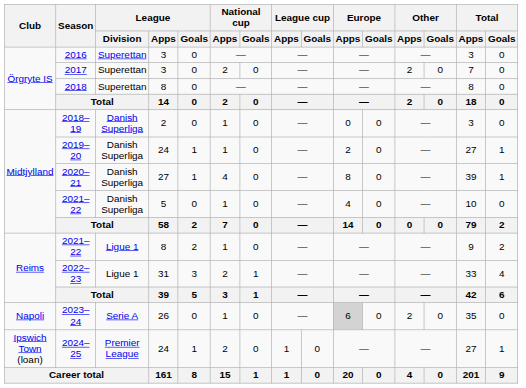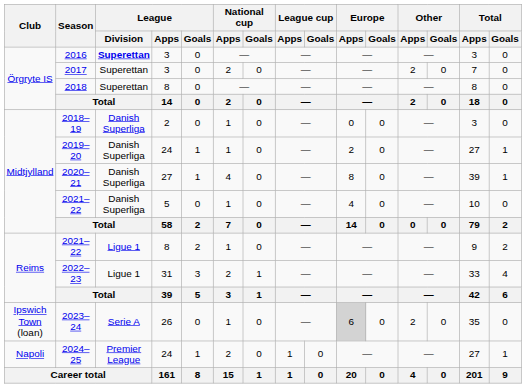 <table class="wikitable" style="text-align: center;">
 <tr>
 <th rowspan="2">Club</th>
 <th rowspan="2">Season</th>
 <th colspan="3">League</th>
 <th colspan="2">National cup</th>
 <th colspan="2">League cup</th>
 <th colspan="2">Europe</th>
 <th colspan="2">Other</th>
 <th colspan="2">Total</th>
 </tr>
 <tr>
 <th>Division</th>
 <th>Apps</th>
 <th>Goals</th>
 <th>Apps</th>
 <th>Goals</th>
 <th>Apps</th>
 <th>Goals</th>
 <th>Apps</th>
 <th>Goals</th>
 <th>Apps</th>
 <th>Goals</th>
 <th>Apps</th>
 <th>Goals</th>
 </tr>
 <tr>
 <td rowspan="4"><a href='#'>Örgryte IS</a></td>
 <td><a href='#'>2016</a></td>
-<td><a href='#'>Superettan</a></td>
+<td><strong><a href='#'>Superettan</a></strong></td>
 <td>3</td>
 <td>0</td>
 <td colspan="2">—</td>
 <td colspan="2">—</td>
 <td colspan="2">—</td>
 <td colspan="2">—</td>
 <td>3</td>
 <td>0</td>
 </tr>
 <tr>
 <td><a href='#'>2017</a></td>
 <td>Superettan</td>
 <td>3</td>
 <td>0</td>
 <td>2</td>
 <td>0</td>
 <td colspan="2">—</td>
 <td colspan="2">—</td>
 <td>2</td>
 <td>0</td>
 <td>7</td>
 <td>0</td>
 </tr>
 <tr>
 <td><a href='#'>2018</a></td>
 <td>Superettan</td>
 <td>8</td>
 <td>0</td>
 <td colspan="2">—</td>
 <td colspan="2">—</td>
 <td colspan="2">—</td>
 <td colspan="2">—</td>
 <td>8</td>
 <td>0</td>
 </tr>
 <tr>
 <th colspan="2">Total</th>
 <th>14</th>
 <th>0</th>
 <th>2</th>
 <th>0</th>
 <th colspan="2">—</th>
 <th colspan="2">—</th>
 <th>2</th>
 <th>0</th>
 <th>18</th>
 <th>0</th>
 </tr>
 <tr>
 <td rowspan="5"><a href='#'>Midtjylland</a></td>
 <td><a href='#'>2018–19</a></td>
 <td><a href='#'>Danish Superliga</a></td>
 <td>2</td>
 <td>0</td>
 <td>1</td>
 <td>0</td>
 <td colspan="2">—</td>
 <td>0</td>
 <td>0</td>
 <td colspan="2">—</td>
 <td>3</td>
 <td>0</td>
 </tr>
 <tr>
 <td><a href='#'>2019–20</a></td>
 <td>Danish Superliga</td>
 <td>24</td>
 <td>1</td>
 <td>1</td>
 <td>0</td>
 <td colspan="2">—</td>
 <td>2</td>
 <td>0</td>
 <td colspan="2">—</td>
 <td>27</td>
 <td>1</td>
 </tr>
 <tr>
 <td><a href='#'>2020–21</a></td>
 <td>Danish Superliga</td>
 <td>27</td>
 <td>1</td>
 <td>4</td>
 <td>0</td>
 <td colspan="2">—</td>
 <td>8</td>
 <td>0</td>
 <td colspan="2">—</td>
 <td>39</td>
 <td>1</td>
 </tr>
 <tr>
 <td><a href='#'>2021–22</a></td>
 <td>Danish Superliga</td>
 <td>5</td>
 <td>0</td>
 <td>1</td>
 <td>0</td>
 <td colspan="2">—</td>
 <td>4</td>
 <td>0</td>
 <td colspan="2">—</td>
 <td>10</td>
 <td>0</td>
 </tr>
 <tr>
 <th colspan="2">Total</th>
 <th>58</th>
 <th>2</th>
 <th>7</th>
 <th>0</th>
 <th colspan="2">—</th>
 <th>14</th>
 <th>0</th>
 <th>0</th>
 <th>0</th>
 <th>79</th>
 <th>2</th>
 </tr>
 <tr>
 <td rowspan="3"><a href='#'>Reims</a></td>
 <td><a href='#'>2021–22</a></td>
 <td><a href='#'>Ligue 1</a></td>
 <td>8</td>
 <td>2</td>
 <td>1</td>
 <td>0</td>
 <td colspan="2">—</td>
 <td colspan="2">—</td>
 <td colspan="2">—</td>
 <td>9</td>
 <td>2</td>
 </tr>
 <tr>
 <td><a href='#'>2022–23</a></td>
 <td>Ligue 1</td>
 <td>31</td>
 <td>3</td>
 <td>2</td>
 <td>1</td>
 <td colspan="2">—</td>
 <td colspan="2">—</td>
 <td colspan="2">—</td>
 <td>33</td>
 <td>4</td>
 </tr>
 <tr>
 <th colspan="2">Total</th>
 <th>39</th>
 <th>5</th>
 <th>3</th>
 <th>1</th>
 <th colspan="2">—</th>
 <th colspan="2">—</th>
 <th colspan="2">—</th>
 <th>42</th>
 <th>6</th>
 </tr>
 <tr>
-<td><a href='#'>Napoli</a></td>
+<td><a href='#'>Ipswich Town</a> (loan)</td>
 <td><a href='#'>2023–24</a></td>
 <td><a href='#'>Serie A</a></td>
 <td>26</td>
 <td>0</td>
 <td>1</td>
 <td>0</td>
 <td colspan="2">—</td>
 <td style="background: lightgrey;">6</td>
 <td>0</td>
 <td>2</td>
 <td>0</td>
 <td>35</td>
 <td>0</td>
 </tr>
 <tr>
-<td><a href='#'>Ipswich Town</a> (loan)</td>
+<td><a href='#'>Napoli</a></td>
 <td><a href='#'>2024–25</a></td>
 <td><a href='#'>Premier League</a></td>
 <td>24</td>
 <td>1</td>
 <td>2</td>
 <td>0</td>
 <td>1</td>
 <td>0</td>
 <td colspan="2">—</td>
 <td colspan="2">—</td>
 <td>27</td>
 <td>1</td>
 </tr>
 <tr>
 <th colspan="3">Career total</th>
 <th>161</th>
 <th>8</th>
 <th>15</th>
 <th>1</th>
 <th>1</th>
 <th>0</th>
 <th>20</th>
 <th>0</th>
 <th>4</th>
 <th>0</th>
 <th>201</th>
 <th>9</th>
 </tr>
 </table>
